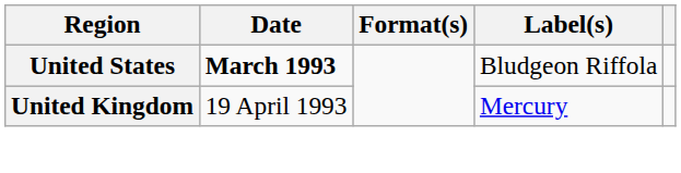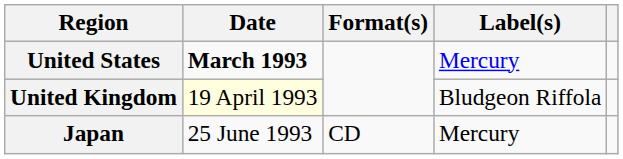 <table class="wikitable plainrowheaders">
 <tr>
 <th scope="col">Region</th>
 <th scope="col">Date</th>
 <th scope="col">Format(s)</th>
 <th scope="col">Label(s)</th>
 <th scope="col"></th>
 </tr>
 <tr>
 <th scope="row">United States</th>
 <td><strong>March 1993</strong></td>
 <td rowspan="2"></td>
+<td><a href='#'>Mercury</a></td>
+<td></td>
+</tr>
+<tr>
+<th scope="row">United Kingdom</th>
+<td style="background: lightyellow;">19 April 1993</td>
 <td>Bludgeon Riffola</td>
 <td></td>
 </tr>
 <tr>
-<th scope="row">United Kingdom</th>
-<td>19 April 1993</td>
-<td><a href='#'>Mercury</a></td>
+<th scope="row">Japan</th>
+<td>25 June 1993</td>
+<td>CD</td>
+<td>Mercury</td>
 <td></td>
 </tr>
 </table>
